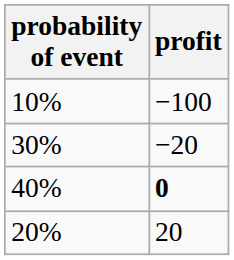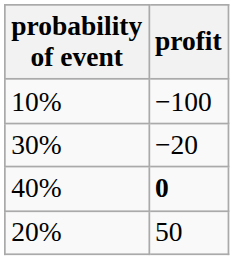 <table class="wikitable">
 <tr>
 <th>probability<br>of event</th>
 <th>profit</th>
 </tr>
 <tr>
 <td>10%</td>
 <td>−100</td>
 </tr>
 <tr>
 <td>30%</td>
 <td>−20</td>
 </tr>
 <tr>
 <td>40%</td>
 <td><strong>0</strong></td>
 </tr>
 <tr>
 <td>20%</td>
-<td>20</td>
+<td>50</td>
 </tr>
 </table>
